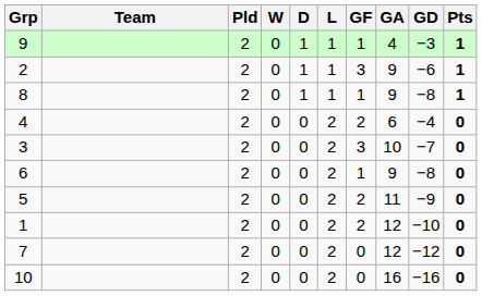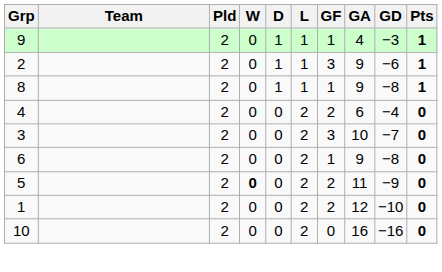 <table class="wikitable" style="text-align: center;">
 <tr>
 <th width="20">Grp</th>
 <th width="175">Team</th>
 <th width="20">Pld</th>
 <th width="20">W</th>
 <th width="20">D</th>
 <th width="20">L</th>
 <th width="20">GF</th>
 <th width="20">GA</th>
 <th width="25">GD</th>
 <th width="20">Pts</th>
 </tr>
 <tr bgcolor=ccffcc>
 <td>9</td>
 <td align="left"></td>
 <td>2</td>
 <td>0</td>
 <td>1</td>
 <td>1</td>
 <td>1</td>
 <td>4</td>
 <td>−3</td>
 <td><strong>1</strong></td>
 </tr>
 <tr>
 <td>2</td>
 <td align="left"></td>
 <td>2</td>
 <td>0</td>
 <td>1</td>
 <td>1</td>
 <td>3</td>
 <td>9</td>
 <td>−6</td>
 <td><strong>1</strong></td>
 </tr>
 <tr>
 <td>8</td>
 <td align="left"></td>
 <td>2</td>
 <td>0</td>
 <td>1</td>
 <td>1</td>
 <td>1</td>
 <td>9</td>
 <td>−8</td>
 <td><strong>1</strong></td>
 </tr>
 <tr>
 <td>4</td>
 <td align="left"></td>
 <td>2</td>
 <td>0</td>
 <td>0</td>
 <td>2</td>
 <td>2</td>
 <td>6</td>
 <td>−4</td>
 <td><strong>0</strong></td>
 </tr>
 <tr>
 <td>3</td>
 <td align="left"></td>
 <td>2</td>
 <td>0</td>
 <td>0</td>
 <td>2</td>
 <td>3</td>
 <td>10</td>
 <td>−7</td>
 <td><strong>0</strong></td>
 </tr>
 <tr>
 <td>6</td>
 <td align="left"></td>
 <td>2</td>
 <td>0</td>
 <td>0</td>
 <td>2</td>
 <td>1</td>
 <td>9</td>
 <td>−8</td>
 <td><strong>0</strong></td>
 </tr>
 <tr>
 <td>5</td>
 <td align="left"></td>
 <td>2</td>
-<td>0</td>
+<td><strong>0</strong></td>
 <td>0</td>
 <td>2</td>
 <td>2</td>
 <td>11</td>
 <td>−9</td>
 <td><strong>0</strong></td>
 </tr>
 <tr>
 <td>1</td>
 <td align="left"></td>
 <td>2</td>
 <td>0</td>
 <td>0</td>
 <td>2</td>
 <td>2</td>
 <td>12</td>
 <td>−10</td>
 <td><strong>0</strong></td>
 </tr>
 <tr>
-<td>7</td>
-<td align="left"></td>
-<td>2</td>
-<td>0</td>
-<td>0</td>
-<td>2</td>
-<td>0</td>
-<td>12</td>
-<td>−12</td>
-<td><strong>0</strong></td>
-</tr>
-<tr>
 <td>10</td>
 <td align="left"></td>
 <td>2</td>
 <td>0</td>
 <td>0</td>
 <td>2</td>
 <td>0</td>
 <td>16</td>
 <td>−16</td>
 <td><strong>0</strong></td>
 </tr>
 </table>
